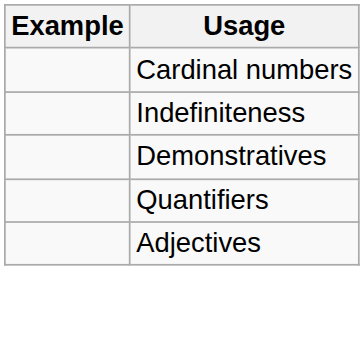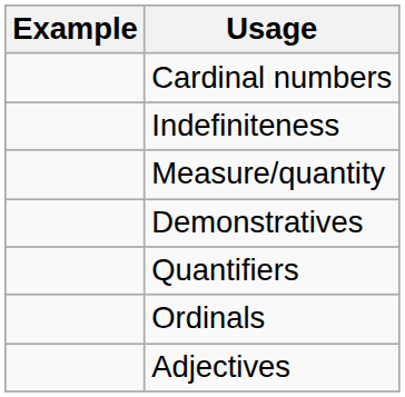 <table class="wikitable">
 <tr>
 <th>Example</th>
 <th>Usage</th>
 </tr>
 <tr>
 <td></td>
 <td>Cardinal numbers</td>
 </tr>
 <tr>
 <td></td>
 <td>Indefiniteness</td>
 </tr>
 <tr>
 <td></td>
+<td>Measure/quantity</td>
+</tr>
+<tr>
+<td></td>
 <td>Demonstratives</td>
 </tr>
 <tr>
 <td></td>
 <td>Quantifiers</td>
 </tr>
 <tr>
 <td></td>
+<td>Ordinals</td>
+</tr>
+<tr>
+<td></td>
 <td>Adjectives</td>
 </tr>
 </table>
